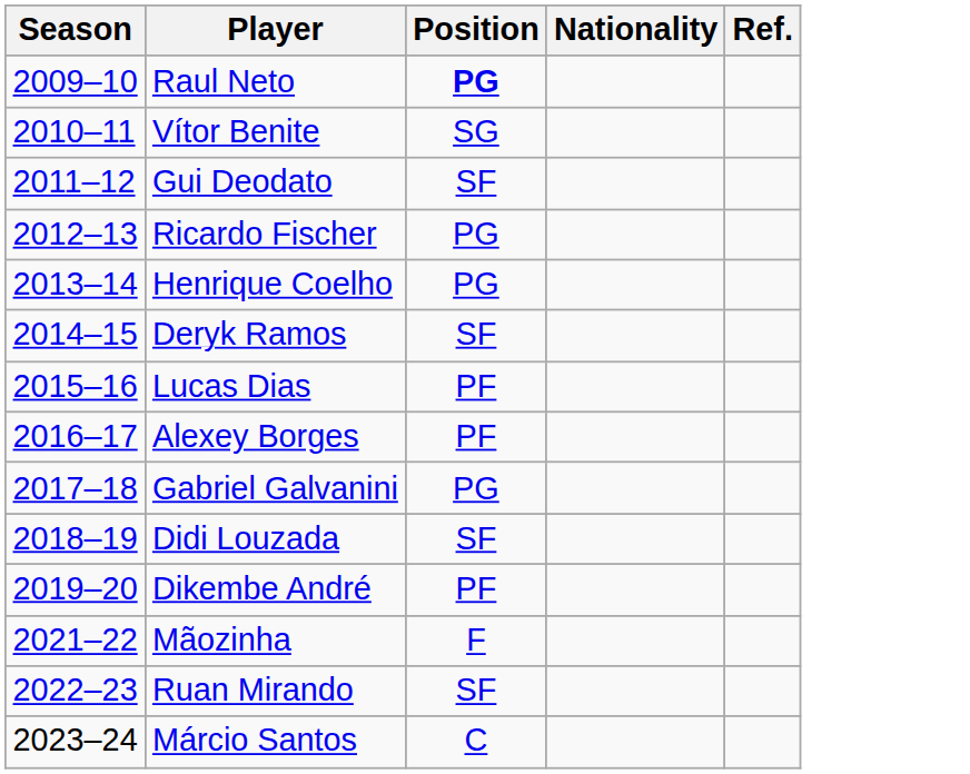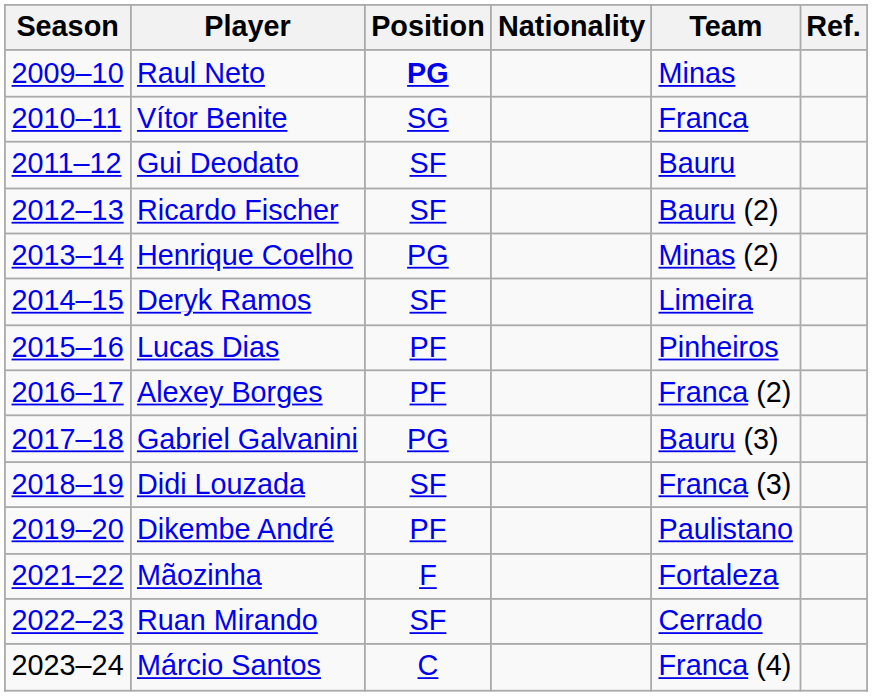 <table class="wikitable sortable">
 <tr>
 <th scope="col">Season</th>
 <th scope="col">Player</th>
 <th scope="col">Position</th>
 <th scope="col">Nationality</th>
+<th scope="col">Team</th>
 <th scope="col">Ref.</th>
 </tr>
 <tr>
 <td><a href='#'>2009–10</a></td>
 <td><a href='#'>Raul Neto</a></td>
 <td style="text-align:center;"><strong><a href='#'>PG</a></strong></td>
 <td></td>
+<td><a href='#'>Minas</a></td>
 <td></td>
 </tr>
 <tr>
 <td><a href='#'>2010–11</a></td>
 <td><a href='#'>Vítor Benite</a></td>
 <td style="text-align:center;"><a href='#'>SG</a></td>
 <td></td>
+<td><a href='#'>Franca</a></td>
 <td></td>
 </tr>
 <tr>
 <td><a href='#'>2011–12</a></td>
 <td><a href='#'>Gui Deodato</a></td>
 <td style="text-align:center;"><a href='#'>SF</a></td>
 <td></td>
+<td><a href='#'>Bauru</a></td>
 <td></td>
 </tr>
 <tr>
 <td><a href='#'>2012–13</a></td>
 <td><a href='#'>Ricardo Fischer</a></td>
-<td style="text-align:center;"><a href='#'>PG</a></td>
+<td align=center><a href='#'>SF</a></td>
 <td></td>
+<td><a href='#'>Bauru</a>  (2)</td>
 <td></td>
 </tr>
 <tr>
 <td><a href='#'>2013–14</a></td>
 <td><a href='#'>Henrique Coelho</a></td>
 <td style="text-align:center;"><a href='#'>PG</a></td>
 <td></td>
+<td><a href='#'>Minas</a> (2)</td>
 <td></td>
 </tr>
 <tr>
 <td><a href='#'>2014–15</a></td>
 <td><a href='#'>Deryk Ramos</a></td>
 <td align=center><a href='#'>SF</a></td>
 <td></td>
+<td><a href='#'>Limeira</a></td>
 <td></td>
 </tr>
 <tr>
 <td><a href='#'>2015–16</a></td>
 <td><a href='#'>Lucas Dias</a></td>
 <td style="text-align:center;"><a href='#'>PF</a></td>
 <td></td>
+<td><a href='#'>Pinheiros</a></td>
 <td></td>
 </tr>
 <tr>
 <td><a href='#'>2016–17</a></td>
 <td><a href='#'>Alexey Borges</a></td>
 <td style="text-align:center;"><a href='#'>PF</a></td>
 <td></td>
+<td><a href='#'>Franca</a> (2)</td>
 <td></td>
 </tr>
 <tr>
 <td><a href='#'>2017–18</a></td>
 <td><a href='#'>Gabriel Galvanini</a></td>
 <td style="text-align:center;"><a href='#'>PG</a></td>
 <td></td>
+<td><a href='#'>Bauru</a> (3)</td>
 <td></td>
 </tr>
 <tr>
 <td><a href='#'>2018–19</a></td>
 <td><a href='#'>Didi Louzada</a></td>
 <td style="text-align:center;"><a href='#'>SF</a></td>
 <td></td>
+<td><a href='#'>Franca</a> (3)</td>
 <td></td>
 </tr>
 <tr>
 <td><a href='#'>2019–20</a></td>
 <td><a href='#'>Dikembe André</a></td>
 <td style="text-align:center;"><a href='#'>PF</a></td>
 <td></td>
+<td><a href='#'>Paulistano</a></td>
 <td></td>
 </tr>
 <tr>
 <td><a href='#'>2021–22</a></td>
 <td><a href='#'>Mãozinha</a></td>
 <td align=center><a href='#'>F</a></td>
 <td></td>
+<td><a href='#'>Fortaleza</a></td>
 <td></td>
 </tr>
 <tr>
 <td><a href='#'>2022–23</a></td>
 <td><a href='#'>Ruan Mirando</a></td>
 <td align=center><a href='#'>SF</a></td>
 <td></td>
+<td><a href='#'>Cerrado</a></td>
 <td></td>
 </tr>
 <tr>
 <td>2023–24</td>
 <td><a href='#'>Márcio Santos</a></td>
 <td align=center><a href='#'>C</a></td>
 <td></td>
+<td><a href='#'>Franca</a> (4)</td>
 <td></td>
 </tr>
 </table>
